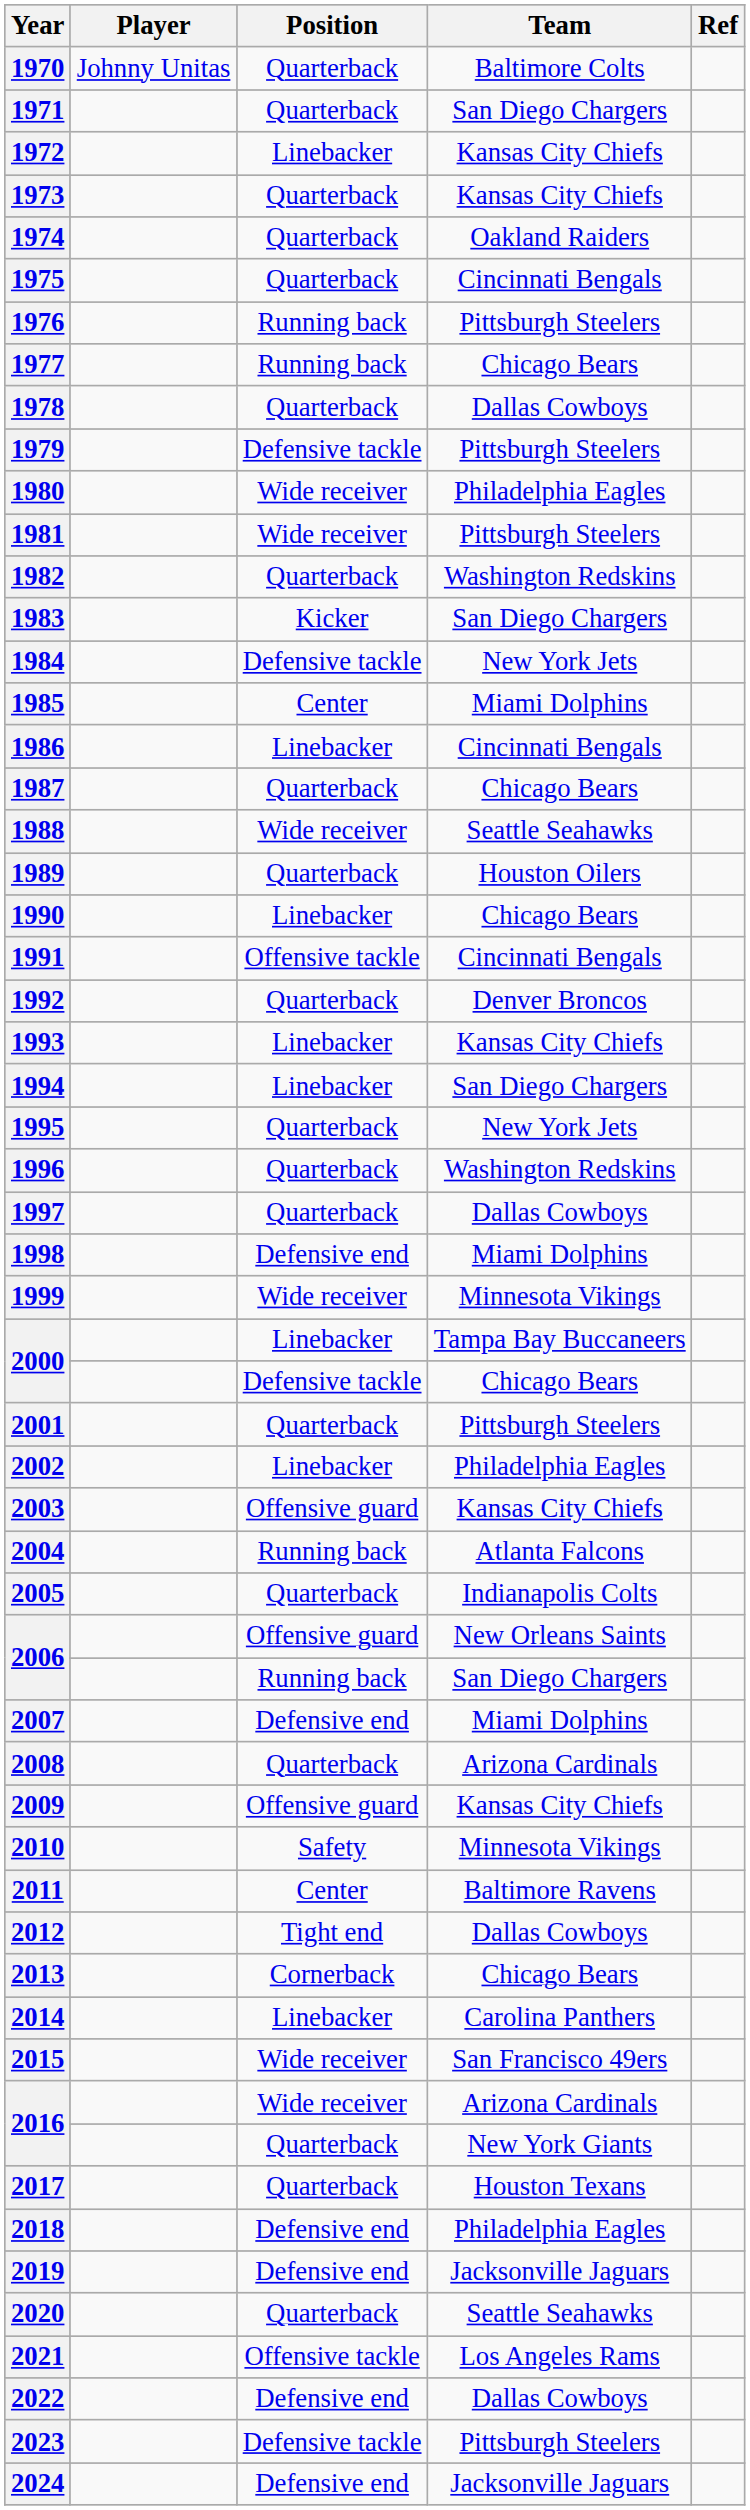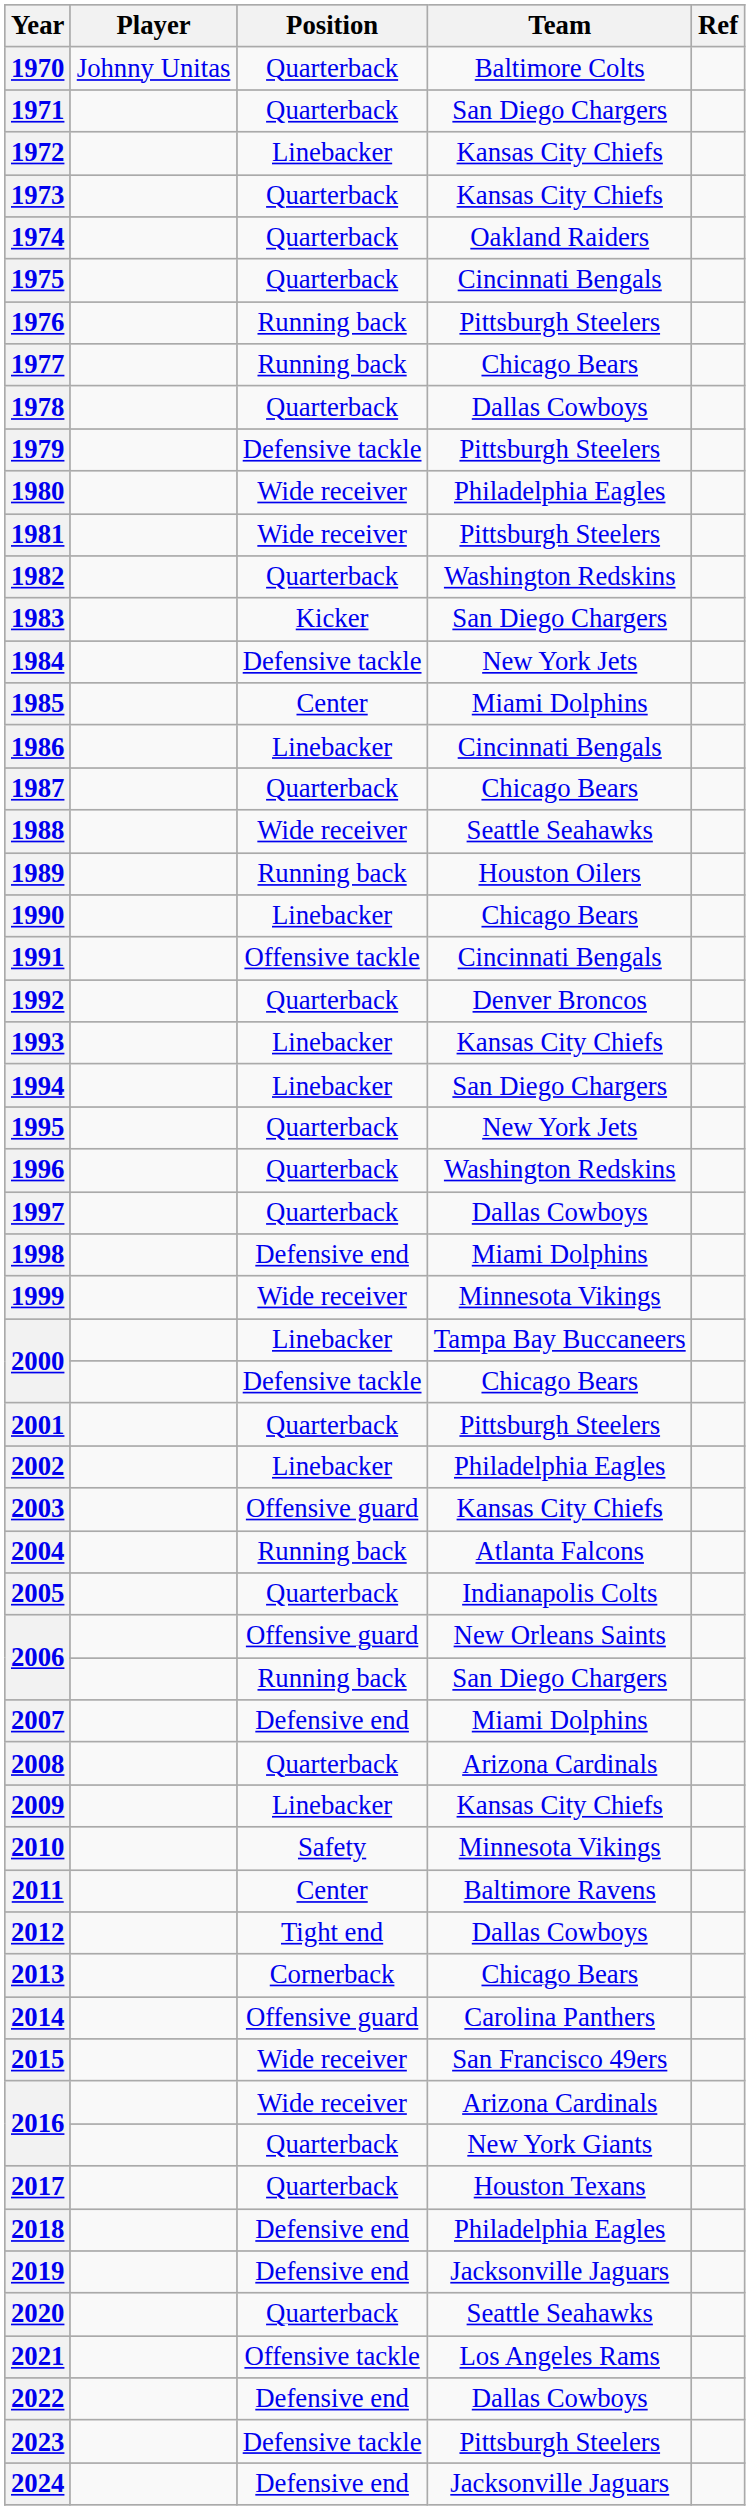 <table class="wikitable sortable" style="text-align:center;" border="1">
 <tr>
 <th>Year</th>
 <th>Player </th>
 <th>Position</th>
 <th>Team</th>
 <th class="unsortable">Ref</th>
 </tr>
 <tr>
 <th scope="row"><a href='#'>1970</a></th>
 <td {{sortname><a href='#'>Johnny Unitas</a></td>
 <td><a href='#'>Quarterback</a></td>
 <td><a href='#'>Baltimore Colts</a></td>
 <td></td>
 </tr>
 <tr>
 <th scope="row"><a href='#'>1971</a></th>
 <td></td>
 <td><a href='#'>Quarterback</a></td>
 <td><a href='#'>San Diego Chargers</a></td>
 <td></td>
 </tr>
 <tr>
 <th scope="row"><a href='#'>1972</a></th>
 <td></td>
 <td><a href='#'>Linebacker</a></td>
 <td><a href='#'>Kansas City Chiefs</a></td>
 <td></td>
 </tr>
 <tr>
 <th scope="row"><a href='#'>1973</a></th>
 <td></td>
 <td><a href='#'>Quarterback</a></td>
 <td><a href='#'>Kansas City Chiefs</a></td>
 <td></td>
 </tr>
 <tr>
 <th scope="row"><a href='#'>1974</a></th>
 <td></td>
 <td><a href='#'>Quarterback</a></td>
 <td><a href='#'>Oakland Raiders</a></td>
 <td></td>
 </tr>
 <tr>
 <th scope="row"><a href='#'>1975</a></th>
 <td></td>
 <td><a href='#'>Quarterback</a></td>
 <td><a href='#'>Cincinnati Bengals</a></td>
 <td></td>
 </tr>
 <tr>
 <th scope="row"><a href='#'>1976</a></th>
 <td></td>
 <td><a href='#'>Running back</a></td>
 <td><a href='#'>Pittsburgh Steelers</a></td>
 <td></td>
 </tr>
 <tr>
 <th scope="row"><a href='#'>1977</a></th>
 <td></td>
 <td><a href='#'>Running back</a></td>
 <td><a href='#'>Chicago Bears</a></td>
 <td></td>
 </tr>
 <tr>
 <th scope="row"><a href='#'>1978</a></th>
 <td></td>
 <td><a href='#'>Quarterback</a></td>
 <td><a href='#'>Dallas Cowboys</a></td>
 <td></td>
 </tr>
 <tr>
 <th scope="row"><a href='#'>1979</a></th>
 <td></td>
 <td><a href='#'>Defensive tackle</a></td>
 <td><a href='#'>Pittsburgh Steelers</a></td>
 <td></td>
 </tr>
 <tr>
 <th scope="row"><a href='#'>1980</a></th>
 <td></td>
 <td><a href='#'>Wide receiver</a></td>
 <td><a href='#'>Philadelphia Eagles</a></td>
 <td></td>
 </tr>
 <tr>
 <th scope="row"><a href='#'>1981</a></th>
 <td></td>
 <td><a href='#'>Wide receiver</a></td>
 <td><a href='#'>Pittsburgh Steelers</a></td>
 <td></td>
 </tr>
 <tr>
 <th scope="row"><a href='#'>1982</a></th>
 <td></td>
 <td><a href='#'>Quarterback</a></td>
 <td><a href='#'>Washington Redskins</a></td>
 <td></td>
 </tr>
 <tr>
 <th scope="row"><a href='#'>1983</a></th>
 <td></td>
 <td><a href='#'>Kicker</a></td>
 <td><a href='#'>San Diego Chargers</a></td>
 <td></td>
 </tr>
 <tr>
 <th scope="row"><a href='#'>1984</a></th>
 <td></td>
 <td><a href='#'>Defensive tackle</a></td>
 <td><a href='#'>New York Jets</a></td>
 <td></td>
 </tr>
 <tr>
 <th scope="row"><a href='#'>1985</a></th>
 <td></td>
 <td><a href='#'>Center</a></td>
 <td><a href='#'>Miami Dolphins</a></td>
 <td></td>
 </tr>
 <tr>
 <th scope="row"><a href='#'>1986</a></th>
 <td></td>
 <td><a href='#'>Linebacker</a></td>
 <td><a href='#'>Cincinnati Bengals</a></td>
 <td></td>
 </tr>
 <tr>
 <th scope="row"><a href='#'>1987</a></th>
 <td></td>
 <td><a href='#'>Quarterback</a></td>
 <td><a href='#'>Chicago Bears</a></td>
 <td></td>
 </tr>
 <tr>
 <th scope="row"><a href='#'>1988</a></th>
 <td></td>
 <td><a href='#'>Wide receiver</a></td>
 <td><a href='#'>Seattle Seahawks</a></td>
 <td></td>
 </tr>
 <tr>
 <th scope="row"><a href='#'>1989</a></th>
 <td></td>
-<td><a href='#'>Quarterback</a></td>
+<td><a href='#'>Running back</a></td>
 <td><a href='#'>Houston Oilers</a></td>
 <td></td>
 </tr>
 <tr>
 <th scope="row"><a href='#'>1990</a></th>
 <td></td>
 <td><a href='#'>Linebacker</a></td>
 <td><a href='#'>Chicago Bears</a></td>
 <td></td>
 </tr>
 <tr>
 <th scope="row"><a href='#'>1991</a></th>
 <td></td>
 <td><a href='#'>Offensive tackle</a></td>
 <td><a href='#'>Cincinnati Bengals</a></td>
 <td></td>
 </tr>
 <tr>
 <th scope="row"><a href='#'>1992</a></th>
 <td></td>
 <td><a href='#'>Quarterback</a></td>
 <td><a href='#'>Denver Broncos</a></td>
 <td></td>
 </tr>
 <tr>
 <th scope="row"><a href='#'>1993</a></th>
 <td></td>
 <td><a href='#'>Linebacker</a></td>
 <td><a href='#'>Kansas City Chiefs</a></td>
 <td></td>
 </tr>
 <tr>
 <th scope="row"><a href='#'>1994</a></th>
 <td></td>
 <td><a href='#'>Linebacker</a></td>
 <td><a href='#'>San Diego Chargers</a></td>
 <td></td>
 </tr>
 <tr>
 <th scope="row"><a href='#'>1995</a></th>
 <td></td>
 <td><a href='#'>Quarterback</a></td>
 <td><a href='#'>New York Jets</a></td>
 <td></td>
 </tr>
 <tr>
 <th scope="row"><a href='#'>1996</a></th>
 <td></td>
 <td><a href='#'>Quarterback</a></td>
 <td><a href='#'>Washington Redskins</a></td>
 <td></td>
 </tr>
 <tr>
 <th scope="row"><a href='#'>1997</a></th>
 <td></td>
 <td><a href='#'>Quarterback</a></td>
 <td><a href='#'>Dallas Cowboys</a></td>
 <td></td>
 </tr>
 <tr>
 <th scope="row"><a href='#'>1998</a></th>
 <td></td>
 <td><a href='#'>Defensive end</a></td>
 <td><a href='#'>Miami Dolphins</a></td>
 <td></td>
 </tr>
 <tr>
 <th scope="row"><a href='#'>1999</a></th>
 <td></td>
 <td><a href='#'>Wide receiver</a></td>
 <td><a href='#'>Minnesota Vikings</a></td>
 <td></td>
 </tr>
 <tr>
 <th scope="rowgroup" rowspan="2"><a href='#'>2000</a></th>
 <td></td>
 <td><a href='#'>Linebacker</a></td>
 <td><a href='#'>Tampa Bay Buccaneers</a></td>
 <td></td>
 </tr>
 <tr>
 <td></td>
 <td><a href='#'>Defensive tackle</a></td>
 <td><a href='#'>Chicago Bears</a></td>
 <td></td>
 </tr>
 <tr>
 <th scope="row"><a href='#'>2001</a></th>
 <td></td>
 <td><a href='#'>Quarterback</a></td>
 <td><a href='#'>Pittsburgh Steelers</a></td>
 <td></td>
 </tr>
 <tr>
 <th scope="row"><a href='#'>2002</a></th>
 <td></td>
 <td><a href='#'>Linebacker</a></td>
 <td><a href='#'>Philadelphia Eagles</a></td>
 <td></td>
 </tr>
 <tr>
 <th scope="row"><a href='#'>2003</a></th>
 <td></td>
 <td><a href='#'>Offensive guard</a></td>
 <td><a href='#'>Kansas City Chiefs</a></td>
 <td></td>
 </tr>
 <tr>
 <th scope="row"><a href='#'>2004</a></th>
 <td></td>
 <td><a href='#'>Running back</a></td>
 <td><a href='#'>Atlanta Falcons</a></td>
 <td></td>
 </tr>
 <tr>
 <th scope="row"><a href='#'>2005</a></th>
 <td></td>
 <td><a href='#'>Quarterback</a></td>
 <td><a href='#'>Indianapolis Colts</a></td>
 <td></td>
 </tr>
 <tr>
 <th scope="rowgroup" rowspan="2"><a href='#'>2006</a></th>
 <td></td>
 <td><a href='#'>Offensive guard</a></td>
 <td><a href='#'>New Orleans Saints</a></td>
 <td></td>
 </tr>
 <tr>
 <td></td>
 <td><a href='#'>Running back</a></td>
 <td><a href='#'>San Diego Chargers</a></td>
 <td></td>
 </tr>
 <tr>
 <th scope="row"><a href='#'>2007</a></th>
 <td></td>
 <td><a href='#'>Defensive end</a></td>
 <td><a href='#'>Miami Dolphins</a></td>
 <td></td>
 </tr>
 <tr>
 <th scope="row"><a href='#'>2008</a></th>
 <td></td>
 <td><a href='#'>Quarterback</a></td>
 <td><a href='#'>Arizona Cardinals</a></td>
 <td></td>
 </tr>
 <tr>
 <th scope="row"><a href='#'>2009</a></th>
 <td></td>
-<td><a href='#'>Offensive guard</a></td>
+<td><a href='#'>Linebacker</a></td>
 <td><a href='#'>Kansas City Chiefs</a></td>
 <td></td>
 </tr>
 <tr>
 <th scope="row"><a href='#'>2010</a></th>
 <td></td>
 <td><a href='#'>Safety</a></td>
 <td><a href='#'>Minnesota Vikings</a></td>
 <td></td>
 </tr>
 <tr>
 <th scope="row"><a href='#'>2011</a></th>
 <td></td>
 <td><a href='#'>Center</a></td>
 <td><a href='#'>Baltimore Ravens</a></td>
 <td></td>
 </tr>
 <tr>
 <th scope="row"><a href='#'>2012</a></th>
 <td></td>
 <td><a href='#'>Tight end</a></td>
 <td><a href='#'>Dallas Cowboys</a></td>
 <td></td>
 </tr>
 <tr>
 <th scope="row"><a href='#'>2013</a></th>
 <td></td>
 <td><a href='#'>Cornerback</a></td>
 <td><a href='#'>Chicago Bears</a></td>
 <td></td>
 </tr>
 <tr>
 <th scope="row"><a href='#'>2014</a></th>
 <td></td>
-<td><a href='#'>Linebacker</a></td>
+<td><a href='#'>Offensive guard</a></td>
 <td><a href='#'>Carolina Panthers</a></td>
 <td></td>
 </tr>
 <tr>
 <th scope="row"><a href='#'>2015</a></th>
 <td></td>
 <td><a href='#'>Wide receiver</a></td>
 <td><a href='#'>San Francisco 49ers</a></td>
 <td></td>
 </tr>
 <tr>
 <th scope="rowgroup" rowspan="2"><a href='#'>2016</a></th>
 <td></td>
 <td><a href='#'>Wide receiver</a></td>
 <td><a href='#'>Arizona Cardinals</a></td>
 <td></td>
 </tr>
 <tr>
 <td></td>
 <td><a href='#'>Quarterback</a></td>
 <td><a href='#'>New York Giants</a></td>
 <td></td>
 </tr>
 <tr>
 <th scope="row"><a href='#'>2017</a></th>
 <td></td>
 <td><a href='#'>Quarterback</a></td>
 <td><a href='#'>Houston Texans</a></td>
 <td></td>
 </tr>
 <tr>
 <th scope="row"><a href='#'>2018</a></th>
 <td></td>
 <td><a href='#'>Defensive end</a></td>
 <td><a href='#'>Philadelphia Eagles</a></td>
 <td></td>
 </tr>
 <tr>
 <th scope="row"><a href='#'>2019</a></th>
 <td></td>
 <td><a href='#'>Defensive end</a></td>
 <td><a href='#'>Jacksonville Jaguars</a></td>
 <td></td>
 </tr>
 <tr>
 <th scope="row"><a href='#'>2020</a></th>
 <td></td>
 <td><a href='#'>Quarterback</a></td>
 <td><a href='#'>Seattle Seahawks</a></td>
 <td></td>
 </tr>
 <tr>
 <th scope="row"><a href='#'>2021</a></th>
 <td></td>
 <td><a href='#'>Offensive tackle</a></td>
 <td><a href='#'>Los Angeles Rams</a></td>
 <td></td>
 </tr>
 <tr>
 <th scope="row"><a href='#'>2022</a></th>
 <td></td>
 <td><a href='#'>Defensive end</a></td>
 <td><a href='#'>Dallas Cowboys</a></td>
 <td></td>
 </tr>
 <tr>
 <th scope="row"><a href='#'>2023</a></th>
 <td></td>
 <td><a href='#'>Defensive tackle</a></td>
 <td><a href='#'>Pittsburgh Steelers</a></td>
 <td></td>
 </tr>
 <tr>
 <th scope="row"><a href='#'>2024</a></th>
 <td></td>
 <td><a href='#'>Defensive end</a></td>
 <td><a href='#'>Jacksonville Jaguars</a></td>
 <td></td>
 </tr>
 </table>
